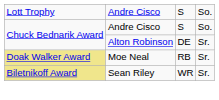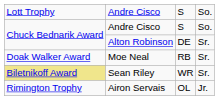 <table class="wikitable">
 <tr>
 <td><a href='#'>Lott Trophy</a></td>
 <td><a href='#'>Andre Cisco</a></td>
 <td>S</td>
 <td>So.</td>
 </tr>
 <tr>
 <td rowspan=2><a href='#'>Chuck Bednarik Award</a></td>
 <td>Andre Cisco</td>
 <td>S</td>
 <td>So.</td>
 </tr>
 <tr>
 <td><a href='#'>Alton Robinson</a></td>
 <td>DE</td>
 <td>Sr.</td>
 </tr>
 <tr>
-<td style="background: khaki;"><a href='#'>Doak Walker Award</a></td>
+<td><a href='#'>Doak Walker Award</a></td>
 <td>Moe Neal</td>
 <td>RB</td>
 <td>Sr.</td>
 </tr>
 <tr>
 <td style="background: khaki;"><a href='#'>Biletnikoff Award</a></td>
 <td>Sean Riley</td>
 <td>WR</td>
 <td>Sr.</td>
 </tr>
+<tr>
+<td><a href='#'>Rimington Trophy</a></td>
+<td>Airon Servais</td>
+<td>OL</td>
+<td> Jr.</td>
+</tr>
 </table>
